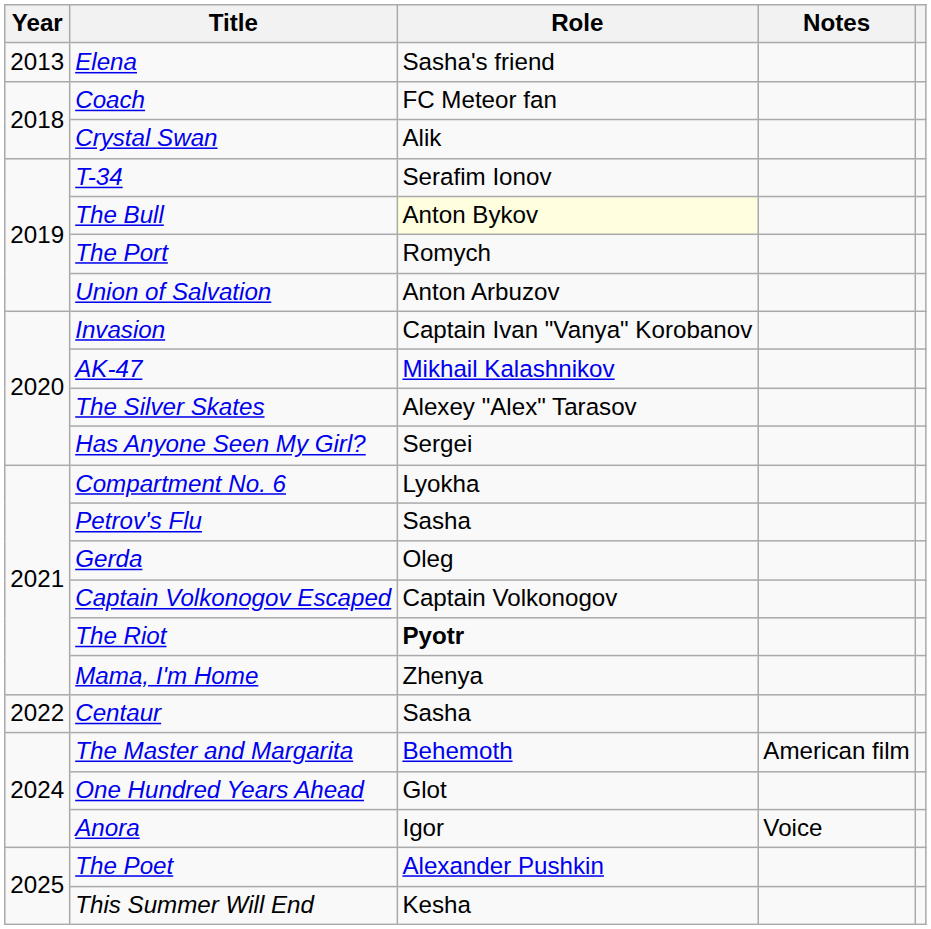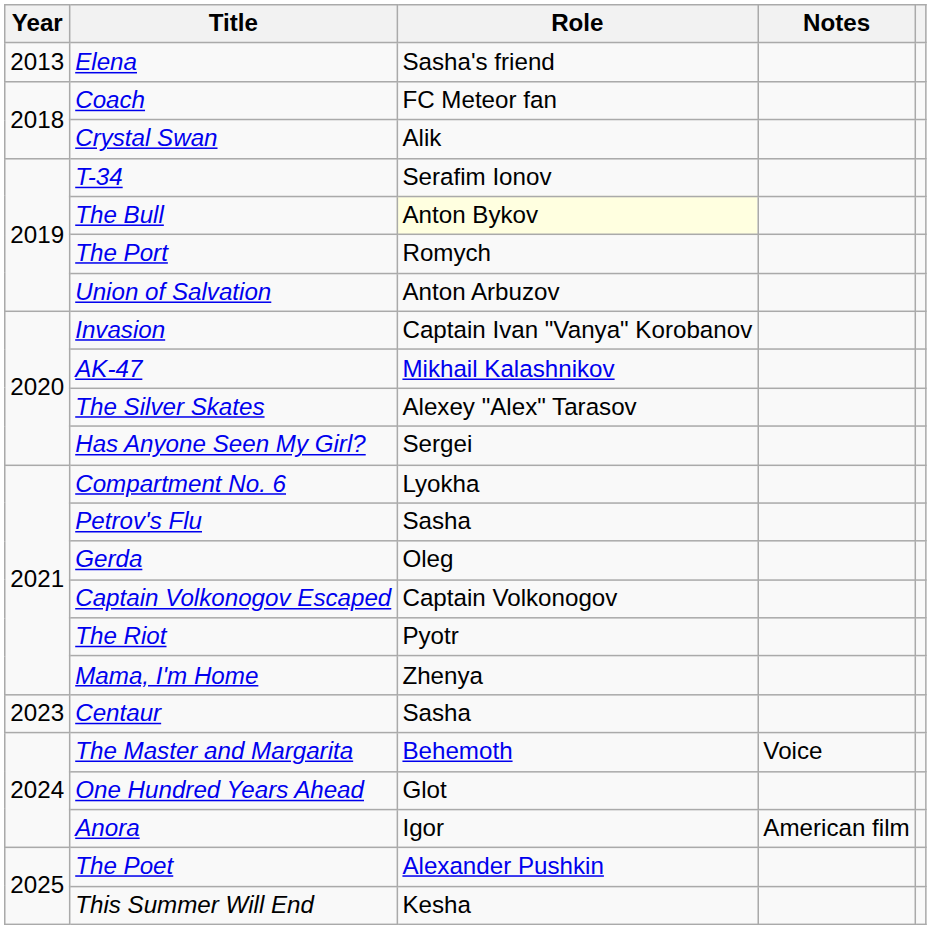 <table class="wikitable sortable">
 <tr>
 <th>Year</th>
 <th>Title</th>
 <th>Role</th>
 <th class="unsortable">Notes</th>
 <th class="unsortable"></th>
 </tr>
 <tr>
 <td>2013</td>
 <td><em><a href='#'>Elena</a></em></td>
 <td>Sasha's friend</td>
 <td></td>
 <td></td>
 </tr>
 <tr>
 <td rowspan="2">2018</td>
 <td><em><a href='#'>Coach</a></em></td>
 <td>FC Meteor fan</td>
 <td></td>
 <td></td>
 </tr>
 <tr>
 <td><em><a href='#'>Crystal Swan</a></em></td>
 <td>Alik</td>
 <td></td>
 <td></td>
 </tr>
 <tr>
 <td rowspan="4">2019</td>
 <td><em><a href='#'>T-34</a></em></td>
 <td>Serafim Ionov</td>
 <td></td>
 <td></td>
 </tr>
 <tr>
 <td><em><a href='#'>The Bull</a></em></td>
 <td style="background: lightyellow;">Anton Bykov</td>
 <td></td>
 <td></td>
 </tr>
 <tr>
 <td><em><a href='#'>The Port</a></em></td>
 <td>Romych</td>
 <td></td>
 <td></td>
 </tr>
 <tr>
 <td><em><a href='#'>Union of Salvation</a></em></td>
 <td>Anton Arbuzov</td>
 <td></td>
 <td></td>
 </tr>
 <tr>
 <td rowspan="4">2020</td>
 <td><em><a href='#'>Invasion</a></em></td>
 <td>Captain Ivan "Vanya" Korobanov</td>
 <td></td>
 <td></td>
 </tr>
 <tr>
 <td><em><a href='#'>AK-47</a></em></td>
 <td><a href='#'>Mikhail Kalashnikov</a></td>
 <td></td>
 <td></td>
 </tr>
 <tr>
 <td><em><a href='#'>The Silver Skates</a></em></td>
 <td>Alexey "Alex" Tarasov</td>
 <td></td>
 <td></td>
 </tr>
 <tr>
 <td><em><a href='#'>Has Anyone Seen My Girl?</a></em></td>
 <td>Sergei</td>
 <td></td>
 <td></td>
 </tr>
 <tr>
 <td rowspan="6">2021</td>
 <td><em><a href='#'>Compartment No. 6</a></em></td>
 <td>Lyokha</td>
 <td></td>
 <td></td>
 </tr>
 <tr>
 <td><em><a href='#'>Petrov's Flu</a></em></td>
 <td>Sasha</td>
 <td></td>
 <td></td>
 </tr>
 <tr>
 <td><em><a href='#'>Gerda</a></em></td>
 <td>Oleg</td>
 <td></td>
 <td></td>
 </tr>
 <tr>
 <td><em><a href='#'>Captain Volkonogov Escaped</a></em></td>
 <td>Captain Volkonogov</td>
 <td></td>
 <td></td>
 </tr>
 <tr>
 <td><em><a href='#'>The Riot</a></em></td>
-<td><strong>Pyotr</strong></td>
+<td>Pyotr</td>
 <td></td>
 <td></td>
 </tr>
 <tr>
 <td><em><a href='#'>Mama, I'm Home</a></em></td>
 <td>Zhenya</td>
 <td></td>
 <td></td>
 </tr>
 <tr>
-<td>2022</td>
+<td>2023</td>
 <td><em><a href='#'>Centaur</a></em></td>
 <td>Sasha</td>
 <td></td>
 <td></td>
 </tr>
 <tr>
 <td rowspan="3">2024</td>
 <td><em><a href='#'>The Master and Margarita</a></em></td>
 <td><a href='#'>Behemoth</a></td>
-<td>American film</td>
+<td>Voice</td>
 <td></td>
 </tr>
 <tr>
 <td><em><a href='#'>One Hundred Years Ahead</a></em></td>
 <td>Glot</td>
 <td></td>
 <td></td>
 </tr>
 <tr>
 <td><em><a href='#'>Anora</a></em></td>
 <td>Igor</td>
-<td>Voice</td>
+<td>American film</td>
 <td></td>
 </tr>
 <tr>
 <td rowspan="2">2025</td>
 <td><em><a href='#'>The Poet</a></em></td>
 <td><a href='#'>Alexander Pushkin</a></td>
 <td></td>
 <td></td>
 </tr>
 <tr>
 <td><em>This Summer Will End</em></td>
 <td>Kesha</td>
 <td></td>
 <td></td>
 </tr>
 </table>
